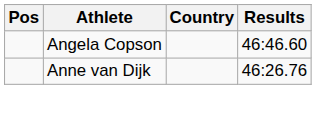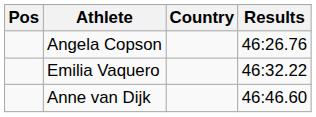 <table class="wikitable">
 <tr>
 <th>Pos</th>
 <th>Athlete</th>
 <th>Country</th>
 <th>Results</th>
 </tr>
 <tr>
 <td align="center"></td>
 <td>Angela Copson</td>
 <td></td>
-<td>46:46.60</td>
+<td>46:26.76</td>
+</tr>
+<tr>
+<td align="center"></td>
+<td>Emilia Vaquero</td>
+<td></td>
+<td>46:32.22</td>
 </tr>
 <tr>
 <td align="center"></td>
 <td>Anne van Dijk</td>
 <td></td>
-<td>46:26.76</td>
+<td>46:46.60</td>
 </tr>
 </table>
